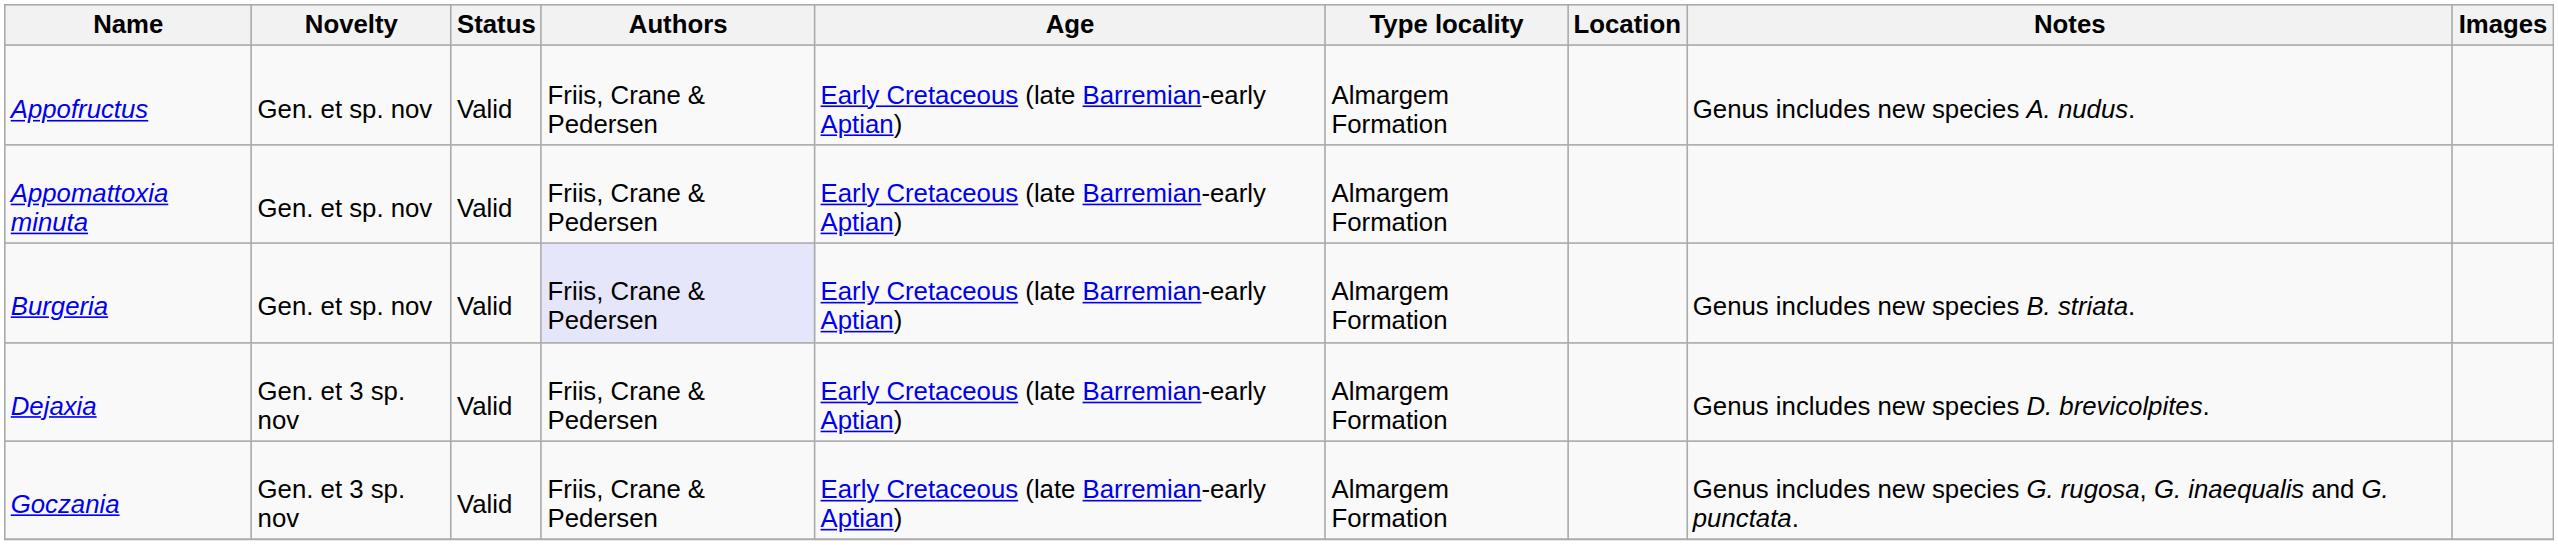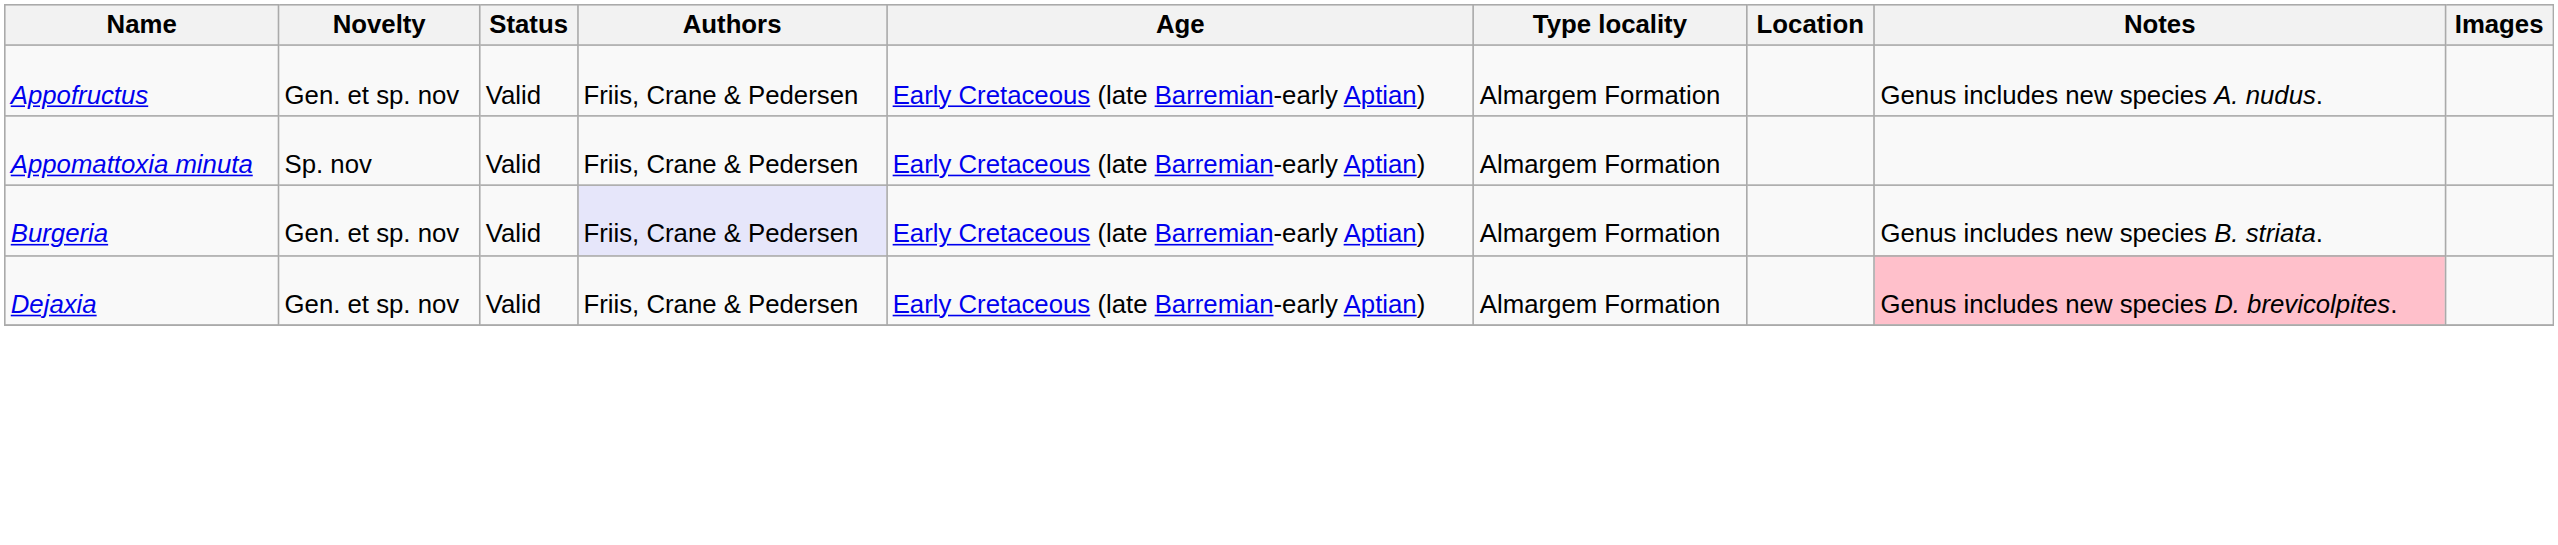 <table class="wikitable sortable" align="center" width="100%">
 <tr>
 <th>Name</th>
 <th>Novelty</th>
 <th>Status</th>
 <th>Authors</th>
 <th>Age</th>
 <th>Type locality</th>
 <th>Location</th>
 <th>Notes</th>
 <th>Images</th>
 </tr>
 <tr>
 <td><br><em><a href='#'>Appofructus</a></em></td>
 <td><br>Gen. et sp. nov</td>
 <td><br>Valid</td>
 <td><br>Friis, Crane & Pedersen</td>
 <td><br><a href='#'>Early Cretaceous</a> (late <a href='#'>Barremian</a>-early <a href='#'>Aptian</a>)</td>
 <td><br>Almargem Formation</td>
 <td><br></td>
 <td><br>Genus includes new species <em>A. nudus</em>.</td>
 <td></td>
 </tr>
 <tr>
 <td><br><em><a href='#'>Appomattoxia minuta</a></em></td>
-<td><br>Gen. et sp. nov</td>
+<td><br>Sp. nov</td>
 <td><br>Valid</td>
 <td><br>Friis, Crane & Pedersen</td>
 <td><br><a href='#'>Early Cretaceous</a> (late <a href='#'>Barremian</a>-early <a href='#'>Aptian</a>)</td>
 <td><br>Almargem Formation</td>
 <td><br></td>
 <td></td>
 <td></td>
 </tr>
 <tr>
 <td><br><em><a href='#'>Burgeria</a></em></td>
 <td><br>Gen. et sp. nov</td>
 <td><br>Valid</td>
 <td style="background: lavender;"><br>Friis, Crane & Pedersen</td>
 <td><br><a href='#'>Early Cretaceous</a> (late <a href='#'>Barremian</a>-early <a href='#'>Aptian</a>)</td>
 <td><br>Almargem Formation</td>
 <td><br></td>
 <td><br>Genus includes new species <em>B. striata</em>.</td>
 <td></td>
 </tr>
 <tr>
 <td><br><em><a href='#'>Dejaxia</a></em></td>
-<td><br>Gen. et 3 sp. nov</td>
+<td><br>Gen. et sp. nov</td>
 <td><br>Valid</td>
 <td><br>Friis, Crane & Pedersen</td>
 <td><br><a href='#'>Early Cretaceous</a> (late <a href='#'>Barremian</a>-early <a href='#'>Aptian</a>)</td>
 <td><br>Almargem Formation</td>
 <td><br></td>
-<td><br>Genus includes new species <em>D. brevicolpites</em>.</td>
-<td></td>
-</tr>
-<tr>
-<td><br><em><a href='#'>Goczania</a></em></td>
-<td><br>Gen. et 3 sp. nov</td>
-<td><br>Valid</td>
-<td><br>Friis, Crane & Pedersen</td>
-<td><br><a href='#'>Early Cretaceous</a> (late <a href='#'>Barremian</a>-early <a href='#'>Aptian</a>)</td>
-<td><br>Almargem Formation</td>
-<td><br></td>
-<td><br>Genus includes new species <em>G. rugosa</em>, <em>G. inaequalis</em> and <em>G. punctata</em>.</td>
+<td style="background: pink;"><br>Genus includes new species <em>D. brevicolpites</em>.</td>
 <td></td>
 </tr>
 <tr>
 </tr>
 </table>
